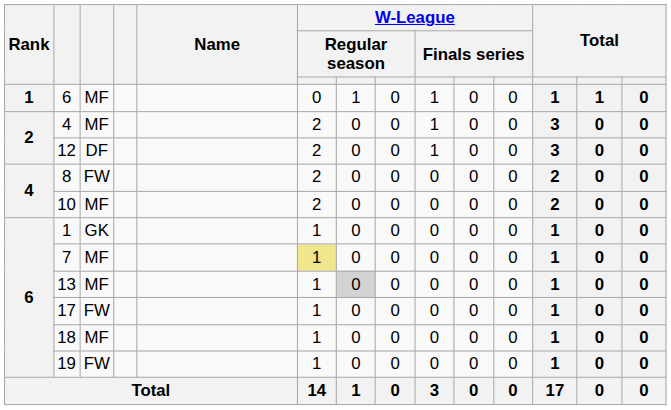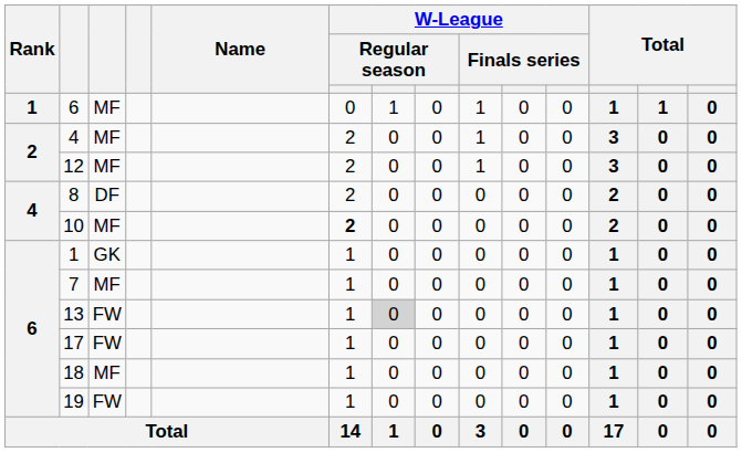 <table class="wikitable sortable" style="text-align:center;">
 <tr>
 <th rowspan="3" width="15">Rank</th>
 <th rowspan="3" width="15"></th>
 <th rowspan="3" width="15"></th>
 <th rowspan="3" width="15"></th>
 <th rowspan="3" width="145">Name</th>
 <th colspan="6" width="120"><a href='#'>W-League</a></th>
 <th colspan="3" rowspan="2" width="120">Total</th>
 </tr>
 <tr>
 <th colspan="3">Regular season</th>
 <th colspan="3">Finals series</th>
 </tr>
 <tr>
 <th style="width:30px"></th>
 <th style="width:30px"></th>
 <th style="width:30px"></th>
 <th style="width:30px"></th>
 <th style="width:30px"></th>
 <th style="width:30px"></th>
 <th style="width:30px"></th>
 <th style="width:30px"></th>
 <th style="width:30px"></th>
 </tr>
 <tr>
 <th>1</th>
 <td>6</td>
 <td>MF</td>
 <td></td>
 <td align="left"><br></td>
 <td>0</td>
 <td>1</td>
 <td>0<br></td>
 <td>1</td>
 <td>0</td>
 <td>0<br></td>
 <th>1</th>
 <th>1</th>
 <th>0</th>
 </tr>
 <tr>
 <th rowspan="2">2</th>
 <td>4</td>
 <td>MF</td>
 <td></td>
 <td align="left"><br></td>
 <td>2</td>
 <td>0</td>
 <td>0<br></td>
 <td>1</td>
 <td>0</td>
 <td>0<br></td>
 <th>3</th>
 <th>0</th>
 <th>0</th>
 </tr>
 <tr>
 <td>12</td>
-<td>DF</td>
+<td>MF</td>
 <td></td>
 <td align="left"><br></td>
 <td>2</td>
 <td>0</td>
 <td>0<br></td>
 <td>1</td>
 <td>0</td>
 <td>0<br></td>
 <th>3</th>
 <th>0</th>
 <th>0</th>
 </tr>
 <tr>
 <th rowspan="2">4</th>
 <td>8</td>
-<td>FW</td>
+<td>DF</td>
 <td></td>
 <td align="left"><br></td>
 <td>2</td>
 <td>0</td>
 <td>0<br></td>
 <td>0</td>
 <td>0</td>
 <td>0<br></td>
 <th>2</th>
 <th>0</th>
 <th>0</th>
 </tr>
 <tr>
 <td>10</td>
 <td>MF</td>
 <td></td>
 <td align="left"><br></td>
-<td>2</td>
+<td><strong>2</strong></td>
 <td>0</td>
 <td>0<br></td>
 <td>0</td>
 <td>0</td>
 <td>0<br></td>
 <th>2</th>
 <th>0</th>
 <th>0</th>
 </tr>
 <tr>
 <th rowspan="6">6</th>
 <td>1</td>
 <td>GK</td>
 <td></td>
 <td align="left"><br></td>
 <td>1</td>
 <td>0</td>
 <td>0<br></td>
 <td>0</td>
 <td>0</td>
 <td>0<br></td>
 <th>1</th>
 <th>0</th>
 <th>0</th>
 </tr>
 <tr>
 <td>7</td>
 <td>MF</td>
 <td></td>
 <td align="left"><br></td>
-<td style="background: khaki;">1</td>
+<td>1</td>
 <td>0</td>
 <td>0<br></td>
 <td>0</td>
 <td>0</td>
 <td>0<br></td>
 <th>1</th>
 <th>0</th>
 <th>0</th>
 </tr>
 <tr>
 <td>13</td>
-<td>MF</td>
+<td>FW</td>
 <td></td>
 <td align="left"><br></td>
 <td>1</td>
 <td style="background: lightgrey;">0</td>
 <td>0<br></td>
 <td>0</td>
 <td>0</td>
 <td>0<br></td>
 <th>1</th>
 <th>0</th>
 <th>0</th>
 </tr>
 <tr>
 <td>17</td>
 <td>FW</td>
 <td></td>
 <td align="left"><br></td>
 <td>1</td>
 <td>0</td>
 <td>0<br></td>
 <td>0</td>
 <td>0</td>
 <td>0<br></td>
 <th>1</th>
 <th>0</th>
 <th>0</th>
 </tr>
 <tr>
 <td>18</td>
 <td>MF</td>
 <td></td>
 <td align="left"><br></td>
 <td>1</td>
 <td>0</td>
 <td>0<br></td>
 <td>0</td>
 <td>0</td>
 <td>0<br></td>
 <th>1</th>
 <th>0</th>
 <th>0</th>
 </tr>
 <tr>
 <td>19</td>
 <td>FW</td>
 <td></td>
 <td align="left"><br></td>
 <td>1</td>
 <td>0</td>
 <td>0<br></td>
 <td>0</td>
 <td>0</td>
 <td>0<br></td>
 <th>1</th>
 <th>0</th>
 <th>0</th>
 </tr>
 <tr>
 <th colspan="5">Total<br></th>
 <th>14</th>
 <th>1</th>
 <th>0<br></th>
 <th>3</th>
 <th>0</th>
 <th>0<br></th>
 <th>17</th>
 <th>0</th>
 <th>0</th>
 </tr>
 </table>
